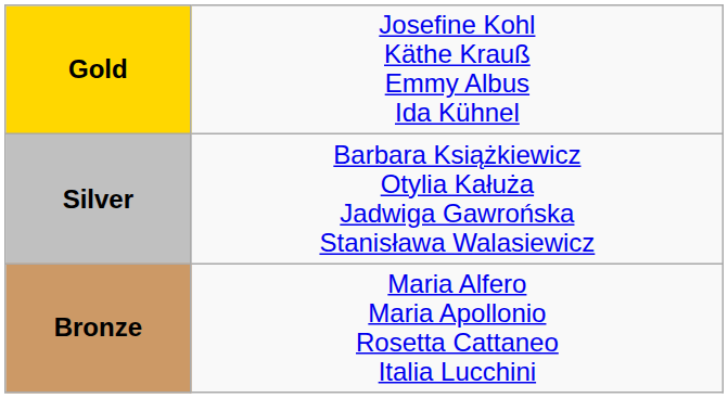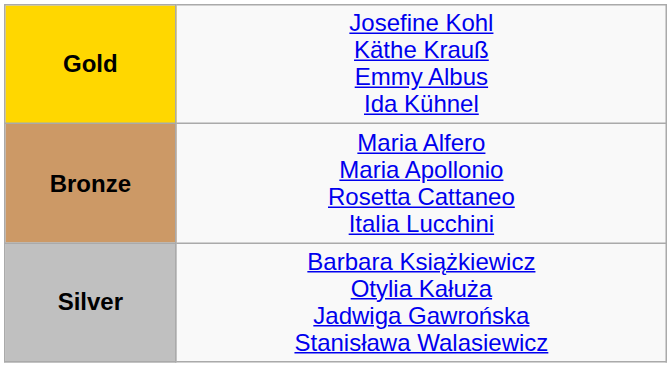 <table class="wikitable" style="text-align:center; " width="35%">
 <tr>
 <td bgcolor="gold"><strong>Gold</strong></td>
 <td><a href='#'>Josefine Kohl</a><br><a href='#'>Käthe Krauß</a><br><a href='#'>Emmy Albus</a><br><a href='#'>Ida Kühnel</a><br><small><em></em></small></td>
 </tr>
 <tr>
+<td bgcolor="CC9966"><strong>Bronze</strong></td>
+<td><a href='#'>Maria Alfero</a><br><a href='#'>Maria Apollonio</a><br><a href='#'>Rosetta Cattaneo</a><br><a href='#'>Italia Lucchini</a><br><small><em></em></small></td>
+</tr>
+<tr>
 <td bgcolor="silver"><strong>Silver</strong></td>
 <td><a href='#'>Barbara Książkiewicz</a><br><a href='#'>Otylia Kałuża</a><br><a href='#'>Jadwiga Gawrońska</a><br><a href='#'>Stanisława Walasiewicz</a><br><small><em></em></small></td>
 </tr>
-<tr>
-<td bgcolor="CC9966"><strong>Bronze</strong></td>
-<td><a href='#'>Maria Alfero</a><br><a href='#'>Maria Apollonio</a><br><a href='#'>Rosetta Cattaneo</a><br><a href='#'>Italia Lucchini</a><br><small><em></em></small></td>
-</tr>
 </table>
